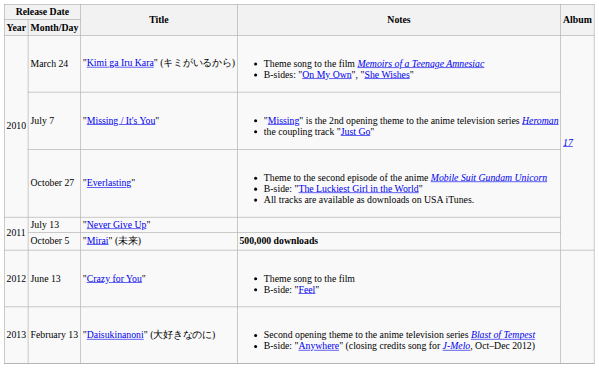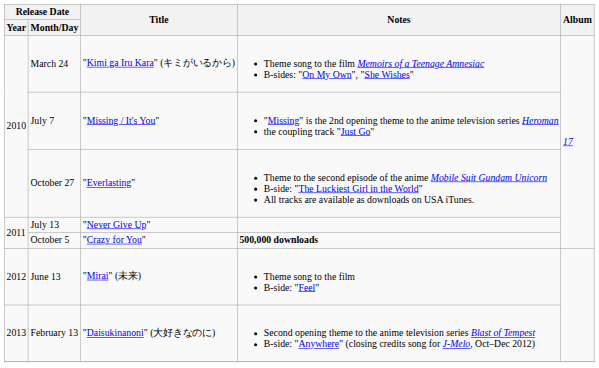 <table class="wikitable">
 <tr>
 <th colspan="2">Release Date</th>
 <th rowspan="2">Title</th>
 <th rowspan="2">Notes</th>
 <th rowspan="2">Album</th>
 </tr>
 <tr>
 <th>Year</th>
 <th>Month/Day</th>
 </tr>
 <tr>
 <td rowspan=3>2010</td>
 <td>March 24</td>
 <td>"<a href='#'>Kimi ga Iru Kara</a>" (キミがいるから)</td>
 <td><br><ul><li>Theme song to the film <em><a href='#'>Memoirs of a Teenage Amnesiac</a></em></li><li>B-sides: "<a href='#'>On My Own</a>", "<a href='#'>She Wishes</a>"</li></ul></td>
 <td rowspan=5><p><em><a href='#'>17</a></em></p></td>
 </tr>
 <tr>
 <td>July 7</td>
 <td>"<a href='#'>Missing / It's You</a>"</td>
 <td><br><ul><li>"<a href='#'>Missing</a>" is the 2nd opening theme to the anime television series <em><a href='#'>Heroman</a></em></li><li>the coupling track "<a href='#'>Just Go</a>"</li></ul></td>
 </tr>
 <tr>
 <td>October 27</td>
 <td>"<a href='#'>Everlasting</a>"</td>
 <td><br><ul><li>Theme to the second episode of the anime <em><a href='#'>Mobile Suit Gundam Unicorn</a></em></li><li>B-side: "<a href='#'>The Luckiest Girl in the World</a>"</li><li>All tracks are available as downloads on USA iTunes.</li></ul></td>
 </tr>
 <tr>
 <td rowspan=2>2011</td>
 <td>July 13</td>
 <td>"<a href='#'>Never Give Up</a>"</td>
 <td></td>
 </tr>
 <tr>
 <td>October 5</td>
-<td>"<a href='#'>Mirai</a>" (未来)</td>
+<td>"<a href='#'>Crazy for You</a>"</td>
 <td><strong>500,000 downloads</strong></td>
 </tr>
 <tr>
 <td>2012</td>
 <td>June 13</td>
-<td>"<a href='#'>Crazy for You</a>"</td>
+<td>"<a href='#'>Mirai</a>" (未来)</td>
 <td><br><ul><li>Theme song to the film </li><li>B-side: "<a href='#'>Feel</a>"</li></ul></td>
 <td rowspan=2></td>
 </tr>
 <tr>
 <td>2013</td>
 <td>February 13</td>
 <td>"<a href='#'>Daisukinanoni</a>" (大好きなのに)</td>
 <td><br><ul><li>Second opening theme to the anime television series <em><a href='#'>Blast of Tempest</a></em></li><li>B-side: "<a href='#'>Anywhere</a>" (closing credits song for <em><a href='#'>J-Melo</a></em>, Oct–Dec 2012)</li></ul></td>
 </tr>
 <tr>
 </tr>
 </table>
